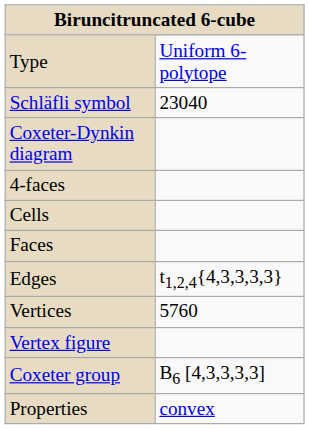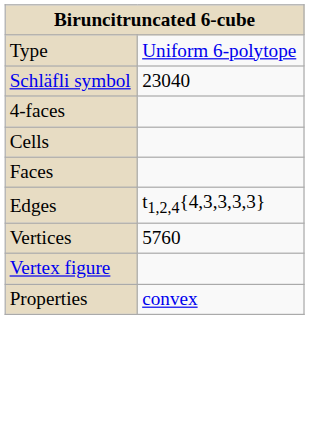 <table class="wikitable" align="right" style="margin-left:10px" width="250">
 <tr>
 <td bgcolor=#e7dcc3 align=center colspan=2><strong>Biruncitruncated 6-cube</strong></td>
 </tr>
 <tr>
 <td bgcolor=#e7dcc3>Type</td>
 <td><a href='#'>Uniform 6-polytope</a></td>
 </tr>
 <tr>
 <td bgcolor=#e7dcc3><a href='#'>Schläfli symbol</a></td>
 <td>23040</td>
-</tr>
-<tr>
-<td bgcolor=#e7dcc3><a href='#'>Coxeter-Dynkin diagram</a></td>
-<td></td>
 </tr>
 <tr>
 <td bgcolor=#e7dcc3>4-faces</td>
 <td></td>
 </tr>
 <tr>
 <td bgcolor=#e7dcc3>Cells</td>
 <td></td>
 </tr>
 <tr>
 <td bgcolor=#e7dcc3>Faces</td>
 <td></td>
 </tr>
 <tr>
 <td bgcolor=#e7dcc3>Edges</td>
 <td>t<sub>1,2,4</sub>{4,3,3,3,3}</td>
 </tr>
 <tr>
 <td bgcolor=#e7dcc3>Vertices</td>
 <td>5760</td>
 </tr>
 <tr>
 <td bgcolor=#e7dcc3><a href='#'>Vertex figure</a></td>
 <td></td>
 </tr>
 <tr>
-<td bgcolor=#e7dcc3><a href='#'>Coxeter group</a></td>
-<td>B<sub>6</sub> [4,3,3,3,3]</td>
-</tr>
-<tr>
 <td bgcolor=#e7dcc3>Properties</td>
 <td><a href='#'>convex</a></td>
 </tr>
 </table>
